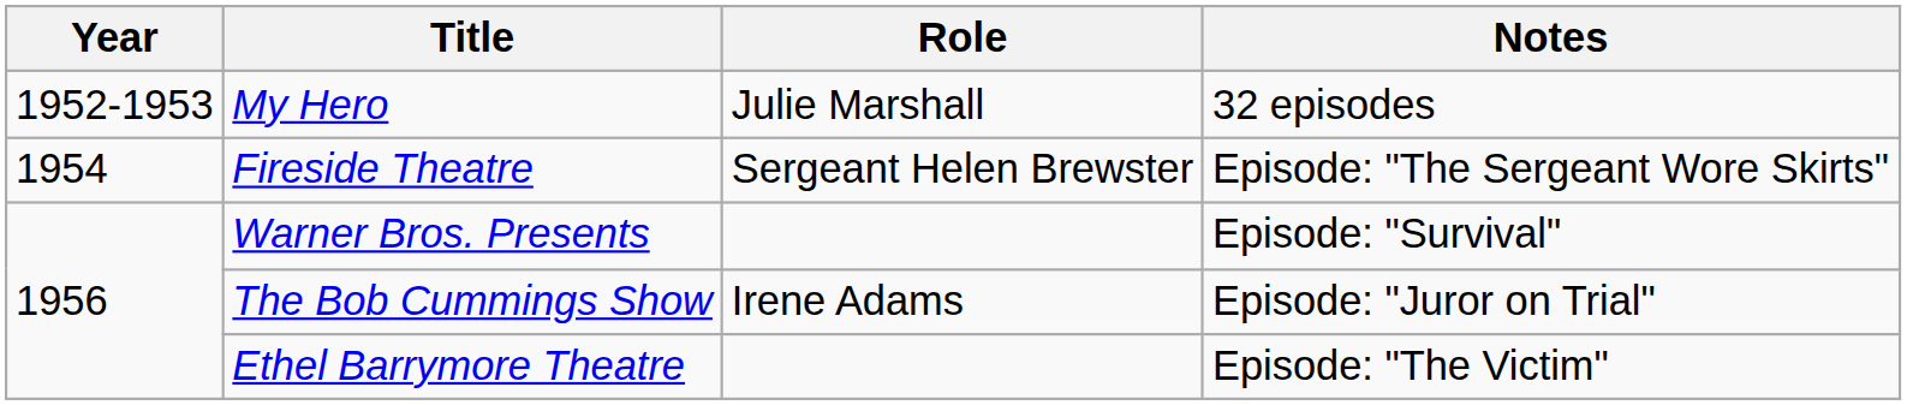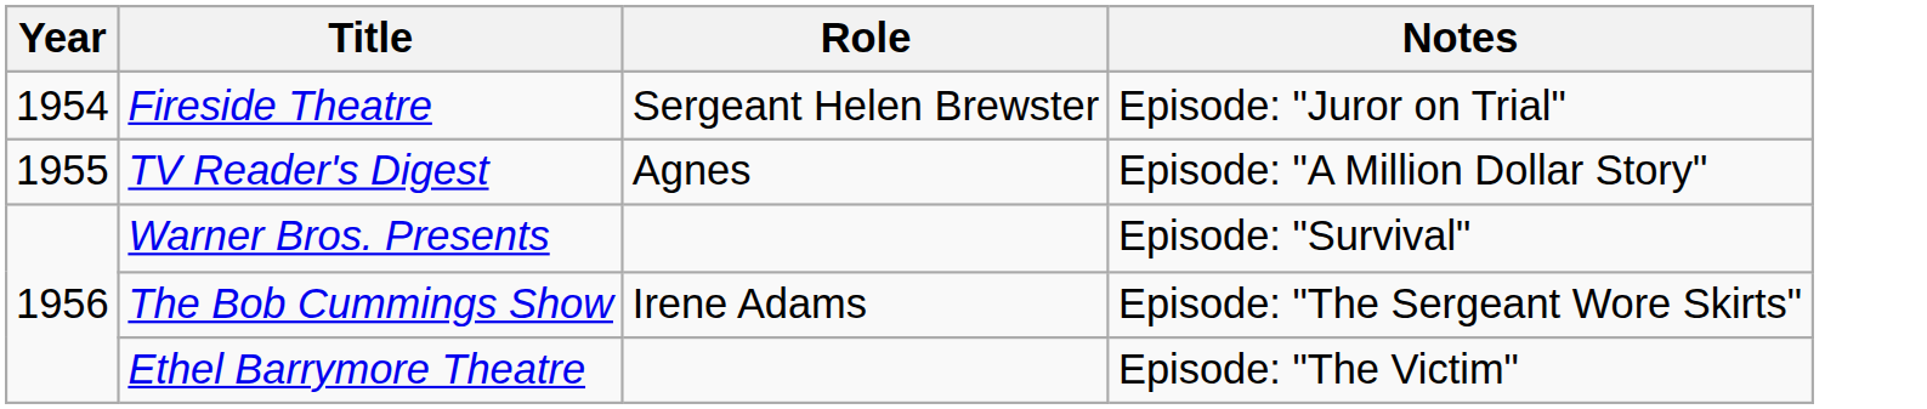 <table class="wikitable sortable">
 <tr>
 <th>Year</th>
 <th>Title</th>
 <th>Role</th>
 <th class="wikitable unsortable">Notes</th>
 </tr>
 <tr>
-<td>1952-1953</td>
-<td><em><a href='#'>My Hero</a></em></td>
-<td>Julie Marshall</td>
-<td>32 episodes</td>
-</tr>
-<tr>
 <td>1954</td>
 <td><em><a href='#'>Fireside Theatre</a></em></td>
 <td>Sergeant Helen Brewster</td>
-<td>Episode: "The Sergeant Wore Skirts"</td>
+<td>Episode: "Juror on Trial"</td>
+</tr>
+<tr>
+<td>1955</td>
+<td><em><a href='#'>TV Reader's Digest</a></em></td>
+<td>Agnes</td>
+<td>Episode: "A Million Dollar Story"</td>
 </tr>
 <tr>
 <td rowspan="3">1956</td>
 <td><em><a href='#'>Warner Bros. Presents</a></em></td>
 <td></td>
 <td>Episode: "Survival"</td>
 </tr>
 <tr>
 <td><em><a href='#'>The Bob Cummings Show</a></em></td>
 <td>Irene Adams</td>
-<td>Episode: "Juror on Trial"</td>
+<td>Episode: "The Sergeant Wore Skirts"</td>
 </tr>
 <tr>
 <td><em><a href='#'>Ethel Barrymore Theatre</a></em></td>
 <td></td>
 <td>Episode: "The Victim"</td>
 </tr>
 </table>
